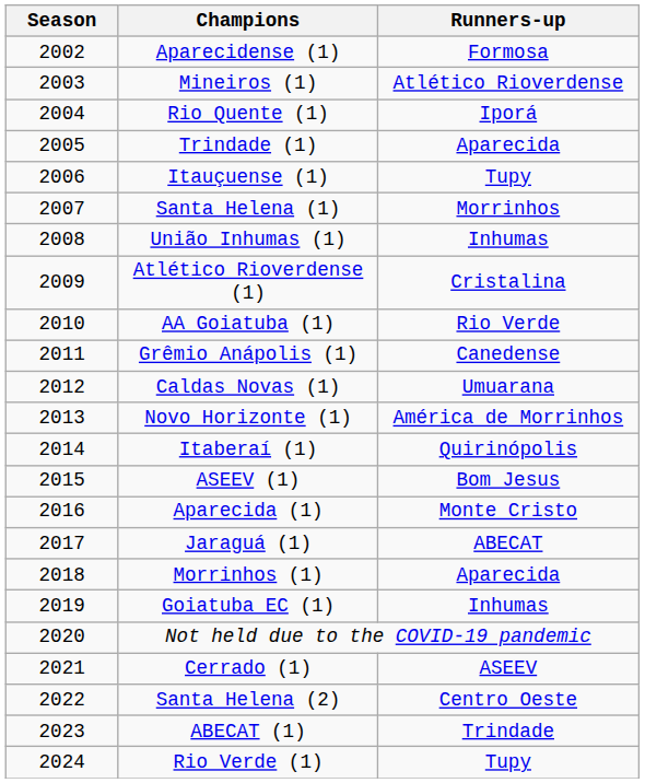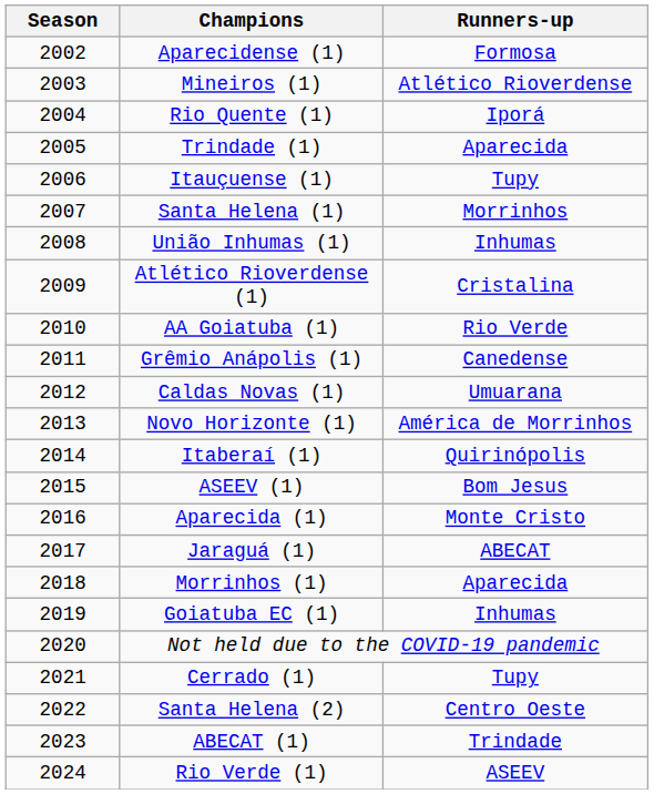 <table class="wikitable" style="text-align:center; margin-left:1em;">
 <tr>
 <th style="width:70px">Season</th>
 <th style="width:170px">Champions</th>
 <th style="width:170px">Runners-up</th>
 </tr>
 <tr>
 <td>2002</td>
 <td><a href='#'>Aparecidense</a> (1)</td>
 <td><a href='#'>Formosa</a></td>
 </tr>
 <tr>
 <td>2003</td>
 <td><a href='#'>Mineiros</a> (1)</td>
 <td><a href='#'>Atlético Rioverdense</a></td>
 </tr>
 <tr>
 <td>2004</td>
 <td><a href='#'>Rio Quente</a> (1)</td>
 <td><a href='#'>Iporá</a></td>
 </tr>
 <tr>
 <td>2005</td>
 <td><a href='#'>Trindade</a> (1)</td>
 <td><a href='#'>Aparecida</a></td>
 </tr>
 <tr>
 <td>2006</td>
 <td><a href='#'>Itauçuense</a> (1)</td>
 <td><a href='#'>Tupy</a></td>
 </tr>
 <tr>
 <td>2007</td>
 <td><a href='#'>Santa Helena</a> (1)</td>
 <td><a href='#'>Morrinhos</a></td>
 </tr>
 <tr>
 <td>2008</td>
 <td><a href='#'>União Inhumas</a> (1)</td>
 <td><a href='#'>Inhumas</a></td>
 </tr>
 <tr>
 <td>2009</td>
 <td><a href='#'>Atlético Rioverdense</a> (1)</td>
 <td><a href='#'>Cristalina</a></td>
 </tr>
 <tr>
 <td>2010</td>
 <td><a href='#'>AA Goiatuba</a> (1)</td>
 <td><a href='#'>Rio Verde</a></td>
 </tr>
 <tr>
 <td>2011</td>
 <td><a href='#'>Grêmio Anápolis</a> (1)</td>
 <td><a href='#'>Canedense</a></td>
 </tr>
 <tr>
 <td>2012</td>
 <td><a href='#'>Caldas Novas</a> (1)</td>
 <td><a href='#'>Umuarana</a></td>
 </tr>
 <tr>
 <td>2013</td>
 <td><a href='#'>Novo Horizonte</a> (1)</td>
 <td><a href='#'>América de Morrinhos</a></td>
 </tr>
 <tr>
 <td>2014</td>
 <td><a href='#'>Itaberaí</a> (1)</td>
 <td><a href='#'>Quirinópolis</a></td>
 </tr>
 <tr>
 <td>2015</td>
 <td><a href='#'>ASEEV</a> (1)</td>
 <td><a href='#'>Bom Jesus</a></td>
 </tr>
 <tr>
 <td>2016</td>
 <td><a href='#'>Aparecida</a> (1)</td>
 <td><a href='#'>Monte Cristo</a></td>
 </tr>
 <tr>
 <td>2017</td>
 <td><a href='#'>Jaraguá</a> (1)</td>
 <td><a href='#'>ABECAT</a></td>
 </tr>
 <tr>
 <td>2018</td>
 <td><a href='#'>Morrinhos</a> (1)</td>
 <td><a href='#'>Aparecida</a></td>
 </tr>
 <tr>
 <td>2019</td>
 <td><a href='#'>Goiatuba EC</a> (1)</td>
 <td><a href='#'>Inhumas</a></td>
 </tr>
 <tr>
 <td>2020</td>
 <td colspan=2><em>Not held due to the <a href='#'>COVID-19 pandemic</a></em></td>
 </tr>
 <tr>
 <td>2021</td>
 <td><a href='#'>Cerrado</a> (1)</td>
-<td><a href='#'>ASEEV</a></td>
+<td><a href='#'>Tupy</a></td>
 </tr>
 <tr>
 <td>2022</td>
 <td><a href='#'>Santa Helena</a> (2)</td>
 <td><a href='#'>Centro Oeste</a></td>
 </tr>
 <tr>
 <td>2023</td>
 <td><a href='#'>ABECAT</a> (1)</td>
 <td><a href='#'>Trindade</a></td>
 </tr>
 <tr>
 <td>2024</td>
 <td><a href='#'>Rio Verde</a> (1)</td>
-<td><a href='#'>Tupy</a></td>
+<td><a href='#'>ASEEV</a></td>
 </tr>
 </table>
